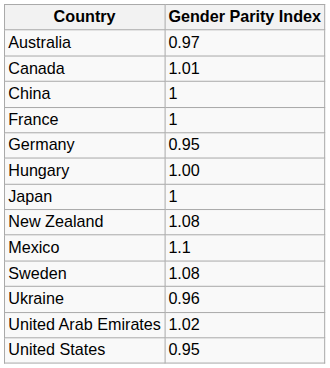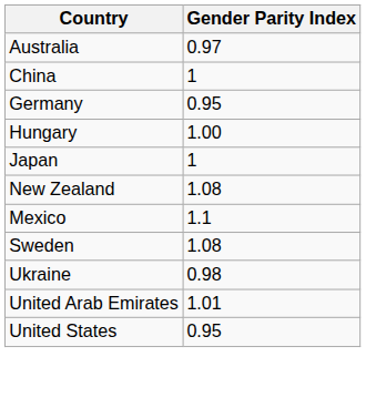 <table class="wikitable sortable">
 <tr>
 <th>Country</th>
 <th>Gender Parity Index</th>
 </tr>
 <tr>
 <td>Australia</td>
 <td>0.97</td>
 </tr>
 <tr>
-<td>Canada</td>
-<td>1.01</td>
-</tr>
-<tr>
 <td>China</td>
-<td>1</td>
-</tr>
-<tr>
-<td>France</td>
 <td>1</td>
 </tr>
 <tr>
 <td>Germany</td>
 <td>0.95</td>
 </tr>
 <tr>
 <td>Hungary</td>
 <td>1.00</td>
 </tr>
 <tr>
 <td>Japan</td>
 <td>1</td>
 </tr>
 <tr>
 <td>New Zealand</td>
 <td>1.08</td>
 </tr>
 <tr>
 <td>Mexico</td>
 <td>1.1</td>
 </tr>
 <tr>
 <td>Sweden</td>
 <td>1.08</td>
 </tr>
 <tr>
 <td>Ukraine</td>
-<td>0.96</td>
+<td>0.98</td>
 </tr>
 <tr>
 <td>United Arab Emirates</td>
-<td>1.02</td>
+<td>1.01</td>
 </tr>
 <tr>
 <td>United States</td>
 <td>0.95</td>
 </tr>
 </table>
